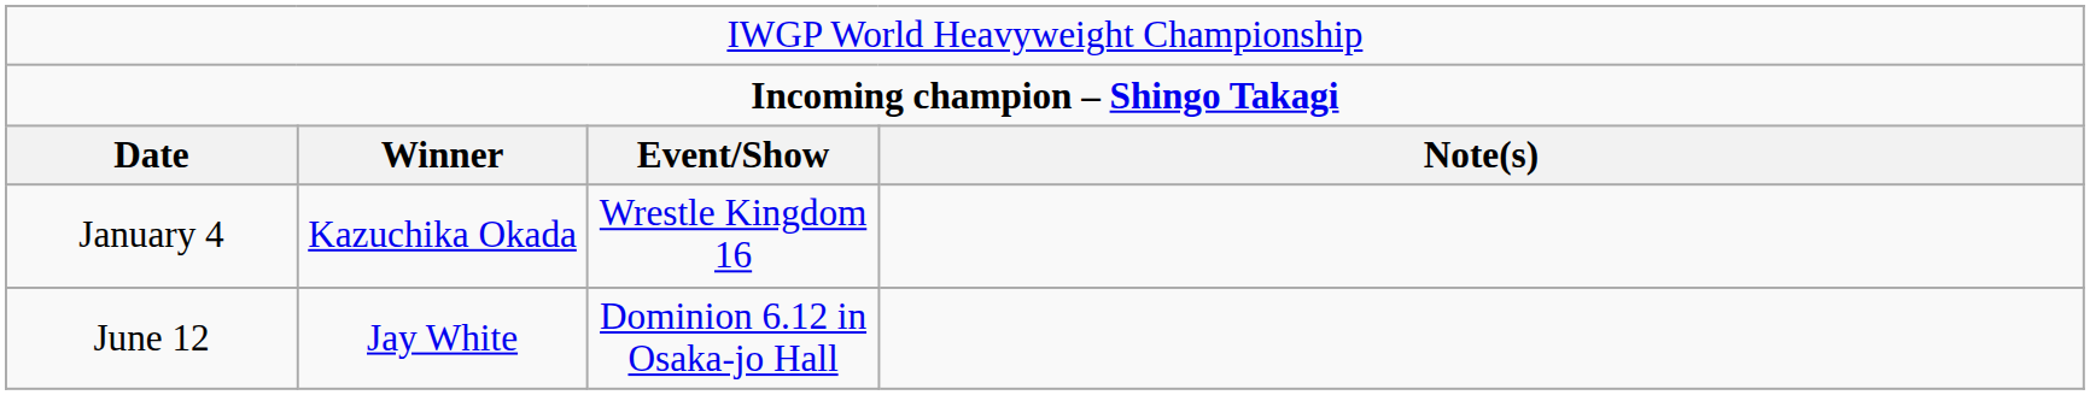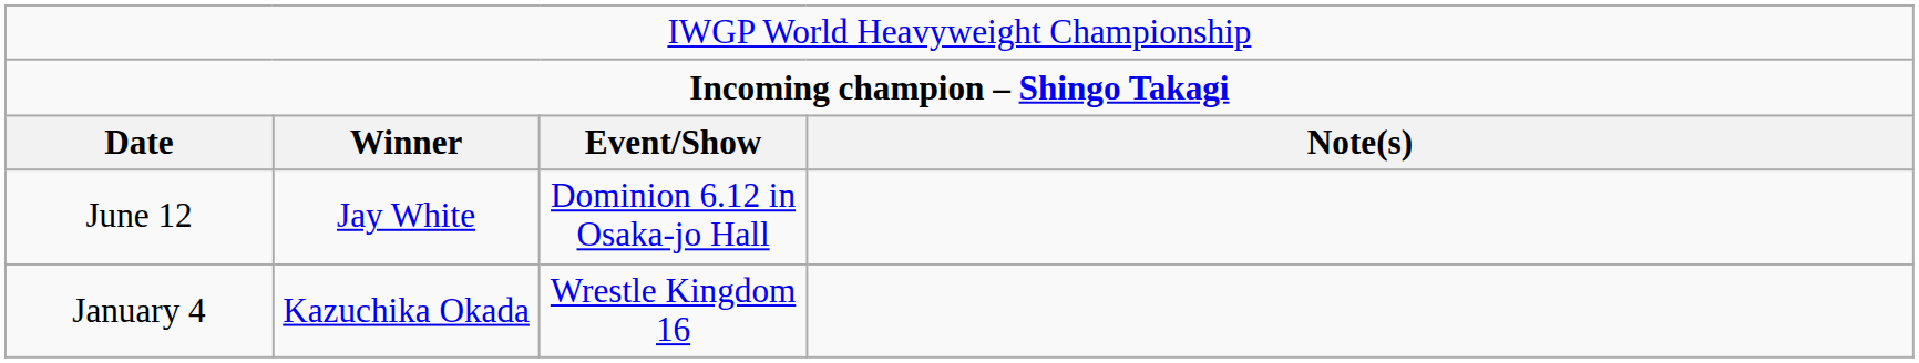 <table class="wikitable" style="text-align:center; width:100%;">
 <tr>
 <td colspan="4" style="text-align: center;"><a href='#'>IWGP World Heavyweight Championship</a></td>
 </tr>
 <tr>
 <td colspan="4" style="text-align: center;"><strong>Incoming champion – <a href='#'>Shingo Takagi</a></strong></td>
 </tr>
 <tr>
 <th width=14%>Date</th>
 <th width=14%>Winner</th>
 <th width=14%>Event/Show</th>
 <th width=58%>Note(s)</th>
 </tr>
 <tr>
+<td>June 12</td>
+<td><a href='#'>Jay White</a></td>
+<td><a href='#'>Dominion 6.12 in Osaka-jo Hall</a></td>
+<td></td>
+</tr>
+<tr>
 <td>January 4</td>
 <td><a href='#'>Kazuchika Okada</a></td>
 <td><a href='#'>Wrestle Kingdom 16</a><br></td>
 <td></td>
 </tr>
-<tr>
-<td>June 12</td>
-<td><a href='#'>Jay White</a></td>
-<td><a href='#'>Dominion 6.12 in Osaka-jo Hall</a></td>
-<td></td>
-</tr>
 </table>
